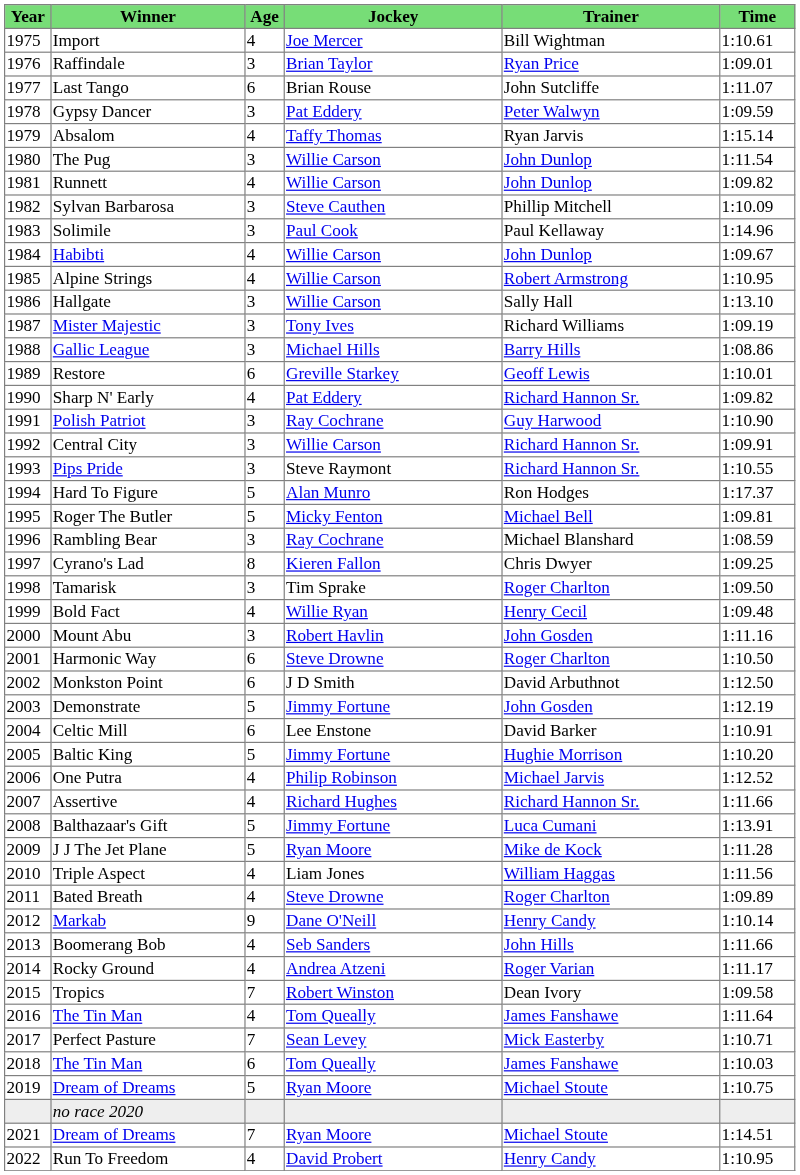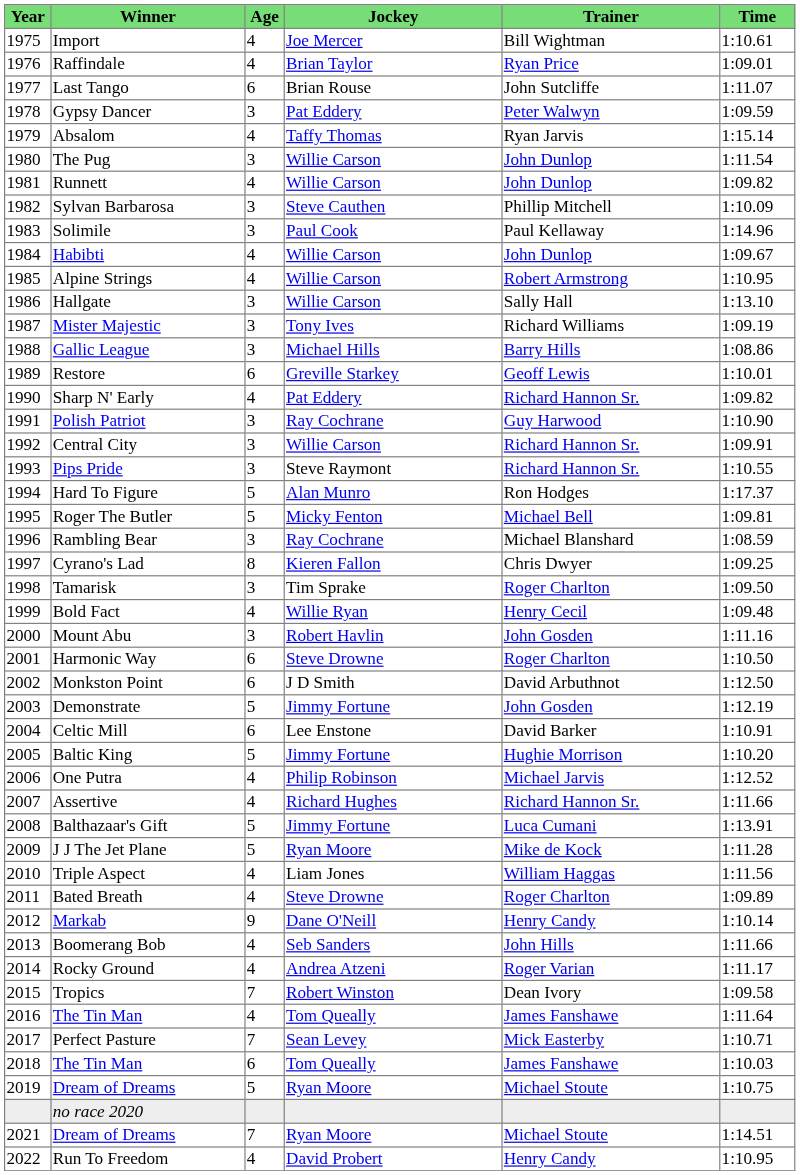 <table class = "sortable" | border="1" style="border-collapse: collapse; font-size:90%">
 <tr bgcolor="#77dd77" align="center">
 <th style="width:36px"><strong>Year</strong></th>
 <th style="width:160px"><strong>Winner</strong></th>
 <th style="width:30px"><strong>Age</strong></th>
 <th style="width:180px"><strong>Jockey</strong></th>
 <th style="width:180px"><strong>Trainer</strong></th>
 <th style="width:60px"><strong>Time</strong></th>
 </tr>
 <tr>
 <td>1975</td>
 <td>Import</td>
 <td>4</td>
 <td><a href='#'>Joe Mercer</a></td>
 <td>Bill Wightman</td>
 <td>1:10.61</td>
 </tr>
 <tr>
 <td>1976</td>
 <td>Raffindale</td>
-<td>3</td>
+<td>4</td>
 <td><a href='#'>Brian Taylor</a></td>
 <td><a href='#'>Ryan Price</a></td>
 <td>1:09.01</td>
 </tr>
 <tr>
 <td>1977</td>
 <td>Last Tango</td>
 <td>6</td>
 <td>Brian Rouse</td>
 <td>John Sutcliffe</td>
 <td>1:11.07</td>
 </tr>
 <tr>
 <td>1978</td>
 <td>Gypsy Dancer</td>
 <td>3</td>
 <td><a href='#'>Pat Eddery</a></td>
 <td><a href='#'>Peter Walwyn</a></td>
 <td>1:09.59</td>
 </tr>
 <tr>
 <td>1979</td>
 <td>Absalom</td>
 <td>4</td>
 <td><a href='#'>Taffy Thomas</a></td>
 <td>Ryan Jarvis</td>
 <td>1:15.14</td>
 </tr>
 <tr>
 <td>1980</td>
 <td>The Pug</td>
 <td>3</td>
 <td><a href='#'>Willie Carson</a></td>
 <td><a href='#'>John Dunlop</a></td>
 <td>1:11.54</td>
 </tr>
 <tr>
 <td>1981</td>
 <td>Runnett</td>
 <td>4</td>
 <td><a href='#'>Willie Carson</a></td>
 <td><a href='#'>John Dunlop</a></td>
 <td>1:09.82</td>
 </tr>
 <tr>
 <td>1982</td>
 <td>Sylvan Barbarosa</td>
 <td>3</td>
 <td><a href='#'>Steve Cauthen</a></td>
 <td>Phillip Mitchell</td>
 <td>1:10.09</td>
 </tr>
 <tr>
 <td>1983</td>
 <td>Solimile</td>
 <td>3</td>
 <td><a href='#'>Paul Cook</a></td>
 <td>Paul Kellaway</td>
 <td>1:14.96</td>
 </tr>
 <tr>
 <td>1984</td>
 <td><a href='#'>Habibti</a></td>
 <td>4</td>
 <td><a href='#'>Willie Carson</a></td>
 <td><a href='#'>John Dunlop</a></td>
 <td>1:09.67</td>
 </tr>
 <tr>
 <td>1985</td>
 <td>Alpine Strings</td>
 <td>4</td>
 <td><a href='#'>Willie Carson</a></td>
 <td><a href='#'>Robert Armstrong</a></td>
 <td>1:10.95</td>
 </tr>
 <tr>
 <td>1986</td>
 <td>Hallgate</td>
 <td>3</td>
 <td><a href='#'>Willie Carson</a></td>
 <td>Sally Hall</td>
 <td>1:13.10</td>
 </tr>
 <tr>
 <td>1987</td>
 <td><a href='#'>Mister Majestic</a></td>
 <td>3</td>
 <td><a href='#'>Tony Ives</a></td>
 <td>Richard Williams</td>
 <td>1:09.19</td>
 </tr>
 <tr>
 <td>1988</td>
 <td><a href='#'>Gallic League</a></td>
 <td>3</td>
 <td><a href='#'>Michael Hills</a></td>
 <td><a href='#'>Barry Hills</a></td>
 <td>1:08.86</td>
 </tr>
 <tr>
 <td>1989</td>
 <td>Restore</td>
 <td>6</td>
 <td><a href='#'>Greville Starkey</a></td>
 <td><a href='#'>Geoff Lewis</a></td>
 <td>1:10.01</td>
 </tr>
 <tr>
 <td>1990</td>
 <td>Sharp N' Early</td>
 <td>4</td>
 <td><a href='#'>Pat Eddery</a></td>
 <td><a href='#'>Richard Hannon Sr.</a></td>
 <td>1:09.82</td>
 </tr>
 <tr>
 <td>1991</td>
 <td><a href='#'>Polish Patriot</a></td>
 <td>3</td>
 <td><a href='#'>Ray Cochrane</a></td>
 <td><a href='#'>Guy Harwood</a></td>
 <td>1:10.90</td>
 </tr>
 <tr>
 <td>1992</td>
 <td>Central City</td>
 <td>3</td>
 <td><a href='#'>Willie Carson</a></td>
 <td><a href='#'>Richard Hannon Sr.</a></td>
 <td>1:09.91</td>
 </tr>
 <tr>
 <td>1993</td>
 <td><a href='#'>Pips Pride</a></td>
 <td>3</td>
 <td>Steve Raymont</td>
 <td><a href='#'>Richard Hannon Sr.</a></td>
 <td>1:10.55</td>
 </tr>
 <tr>
 <td>1994</td>
 <td>Hard To Figure</td>
 <td>5</td>
 <td><a href='#'>Alan Munro</a></td>
 <td>Ron Hodges</td>
 <td>1:17.37</td>
 </tr>
 <tr>
 <td>1995</td>
 <td>Roger The Butler</td>
 <td>5</td>
 <td><a href='#'>Micky Fenton</a></td>
 <td><a href='#'>Michael Bell</a></td>
 <td>1:09.81</td>
 </tr>
 <tr>
 <td>1996</td>
 <td>Rambling Bear</td>
 <td>3</td>
 <td><a href='#'>Ray Cochrane</a></td>
 <td>Michael Blanshard</td>
 <td>1:08.59</td>
 </tr>
 <tr>
 <td>1997</td>
 <td>Cyrano's Lad</td>
 <td>8</td>
 <td><a href='#'>Kieren Fallon</a></td>
 <td>Chris Dwyer</td>
 <td>1:09.25</td>
 </tr>
 <tr>
 <td>1998</td>
 <td>Tamarisk</td>
 <td>3</td>
 <td>Tim Sprake</td>
 <td><a href='#'>Roger Charlton</a></td>
 <td>1:09.50</td>
 </tr>
 <tr>
 <td>1999</td>
 <td>Bold Fact</td>
 <td>4</td>
 <td><a href='#'>Willie Ryan</a></td>
 <td><a href='#'>Henry Cecil</a></td>
 <td>1:09.48</td>
 </tr>
 <tr>
 <td>2000</td>
 <td>Mount Abu</td>
 <td>3</td>
 <td><a href='#'>Robert Havlin</a></td>
 <td><a href='#'>John Gosden</a></td>
 <td>1:11.16</td>
 </tr>
 <tr>
 <td>2001</td>
 <td>Harmonic Way</td>
 <td>6</td>
 <td><a href='#'>Steve Drowne</a></td>
 <td><a href='#'>Roger Charlton</a></td>
 <td>1:10.50</td>
 </tr>
 <tr>
 <td>2002</td>
 <td>Monkston Point</td>
 <td>6</td>
 <td>J D Smith</td>
 <td>David Arbuthnot</td>
 <td>1:12.50</td>
 </tr>
 <tr>
 <td>2003</td>
 <td>Demonstrate</td>
 <td>5</td>
 <td><a href='#'>Jimmy Fortune</a></td>
 <td><a href='#'>John Gosden</a></td>
 <td>1:12.19</td>
 </tr>
 <tr>
 <td>2004</td>
 <td>Celtic Mill</td>
 <td>6</td>
 <td>Lee Enstone</td>
 <td>David Barker</td>
 <td>1:10.91</td>
 </tr>
 <tr>
 <td>2005</td>
 <td>Baltic King</td>
 <td>5</td>
 <td><a href='#'>Jimmy Fortune</a></td>
 <td><a href='#'>Hughie Morrison</a></td>
 <td>1:10.20</td>
 </tr>
 <tr>
 <td>2006</td>
 <td>One Putra</td>
 <td>4</td>
 <td><a href='#'>Philip Robinson</a></td>
 <td><a href='#'>Michael Jarvis</a></td>
 <td>1:12.52</td>
 </tr>
 <tr>
 <td>2007</td>
 <td>Assertive</td>
 <td>4</td>
 <td><a href='#'>Richard Hughes</a></td>
 <td><a href='#'>Richard Hannon Sr.</a></td>
 <td>1:11.66</td>
 </tr>
 <tr>
 <td>2008</td>
 <td>Balthazaar's Gift</td>
 <td>5</td>
 <td><a href='#'>Jimmy Fortune</a></td>
 <td><a href='#'>Luca Cumani</a></td>
 <td>1:13.91</td>
 </tr>
 <tr>
 <td>2009</td>
 <td>J J The Jet Plane</td>
 <td>5</td>
 <td><a href='#'>Ryan Moore</a></td>
 <td><a href='#'>Mike de Kock</a></td>
 <td>1:11.28</td>
 </tr>
 <tr>
 <td>2010</td>
 <td>Triple Aspect</td>
 <td>4</td>
 <td>Liam Jones</td>
 <td><a href='#'>William Haggas</a></td>
 <td>1:11.56</td>
 </tr>
 <tr>
 <td>2011</td>
 <td>Bated Breath</td>
 <td>4</td>
 <td><a href='#'>Steve Drowne</a></td>
 <td><a href='#'>Roger Charlton</a></td>
 <td>1:09.89</td>
 </tr>
 <tr>
 <td>2012</td>
 <td><a href='#'>Markab</a></td>
 <td>9</td>
 <td><a href='#'>Dane O'Neill</a></td>
 <td><a href='#'>Henry Candy</a></td>
 <td>1:10.14</td>
 </tr>
 <tr>
 <td>2013</td>
 <td>Boomerang Bob</td>
 <td>4</td>
 <td><a href='#'>Seb Sanders</a></td>
 <td><a href='#'>John Hills</a></td>
 <td>1:11.66</td>
 </tr>
 <tr>
 <td>2014</td>
 <td>Rocky Ground</td>
 <td>4</td>
 <td><a href='#'>Andrea Atzeni</a></td>
 <td><a href='#'>Roger Varian</a></td>
 <td>1:11.17</td>
 </tr>
 <tr>
 <td>2015</td>
 <td>Tropics</td>
 <td>7</td>
 <td><a href='#'>Robert Winston</a></td>
 <td>Dean Ivory</td>
 <td>1:09.58</td>
 </tr>
 <tr>
 <td>2016</td>
 <td><a href='#'>The Tin Man</a></td>
 <td>4</td>
 <td><a href='#'>Tom Queally</a></td>
 <td><a href='#'>James Fanshawe</a></td>
 <td>1:11.64</td>
 </tr>
 <tr>
 <td>2017</td>
 <td>Perfect Pasture</td>
 <td>7</td>
 <td><a href='#'>Sean Levey</a></td>
 <td><a href='#'>Mick Easterby</a></td>
 <td>1:10.71</td>
 </tr>
 <tr>
 <td>2018</td>
 <td><a href='#'>The Tin Man</a></td>
 <td>6</td>
 <td><a href='#'>Tom Queally</a></td>
 <td><a href='#'>James Fanshawe</a></td>
 <td>1:10.03</td>
 </tr>
 <tr>
 <td>2019</td>
 <td><a href='#'>Dream of Dreams</a></td>
 <td>5</td>
 <td><a href='#'>Ryan Moore</a></td>
 <td><a href='#'>Michael Stoute</a></td>
 <td>1:10.75</td>
 </tr>
 <tr bgcolor="#eeeeee">
 <td data-sort-value="2020"></td>
 <td><em>no race 2020</em> </td>
 <td></td>
 <td></td>
 <td></td>
 <td></td>
 </tr>
 <tr>
 <td>2021</td>
 <td><a href='#'>Dream of Dreams</a></td>
 <td>7</td>
 <td><a href='#'>Ryan Moore</a></td>
 <td><a href='#'>Michael Stoute</a></td>
 <td>1:14.51</td>
 </tr>
 <tr>
 <td>2022</td>
 <td>Run To Freedom</td>
 <td>4</td>
 <td><a href='#'>David Probert</a></td>
 <td><a href='#'>Henry Candy</a></td>
 <td>1:10.95</td>
 </tr>
 </table>
